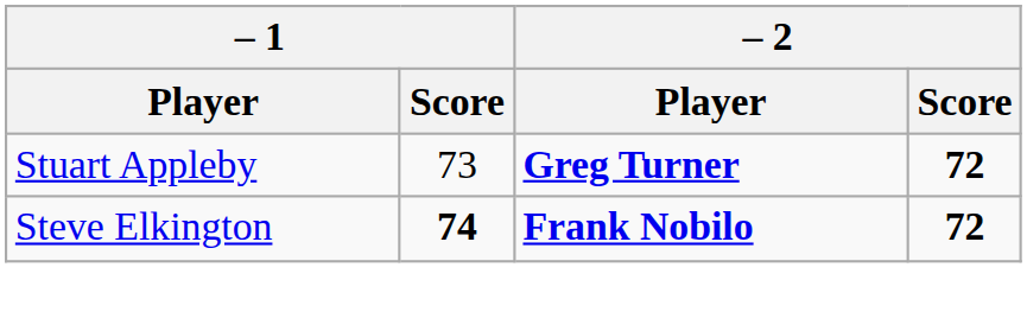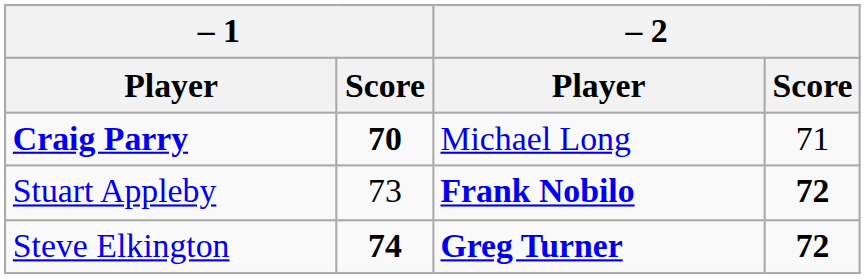 <table class=wikitable>
 <tr>
 <th colspan=2> – 1</th>
 <th colspan=2> – 2</th>
 </tr>
 <tr>
 <th width=150>Player</th>
 <th>Score</th>
 <th width=150>Player</th>
 <th>Score</th>
 </tr>
 <tr>
+<td><strong><a href='#'>Craig Parry</a></strong></td>
+<td align=center><strong>70</strong></td>
+<td><a href='#'>Michael Long</a></td>
+<td align=center>71</td>
+</tr>
+<tr>
 <td><a href='#'>Stuart Appleby</a></td>
 <td align=center>73</td>
-<td><strong><a href='#'>Greg Turner</a></strong></td>
+<td><strong><a href='#'>Frank Nobilo</a></strong></td>
 <td align=center><strong>72</strong></td>
 </tr>
 <tr>
 <td><a href='#'>Steve Elkington</a></td>
 <td align=center><strong>74</strong></td>
-<td><strong><a href='#'>Frank Nobilo</a></strong></td>
+<td><strong><a href='#'>Greg Turner</a></strong></td>
 <td align=center><strong>72</strong></td>
 </tr>
 </table>
